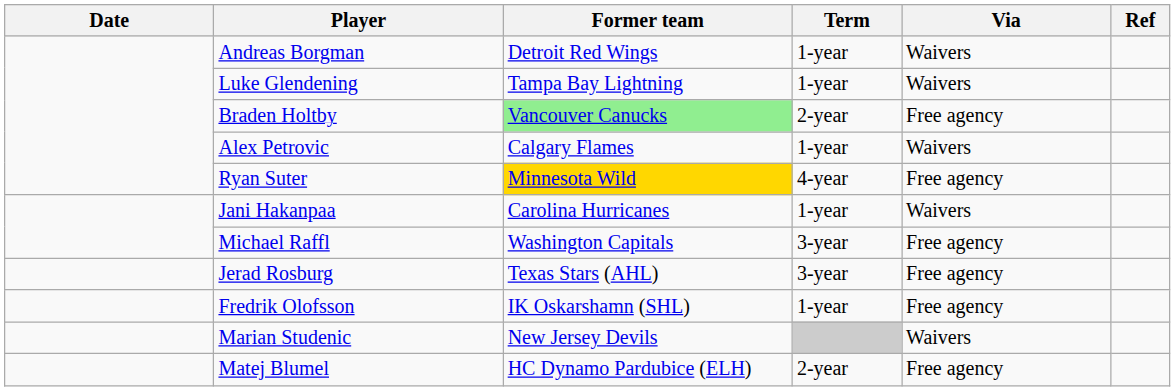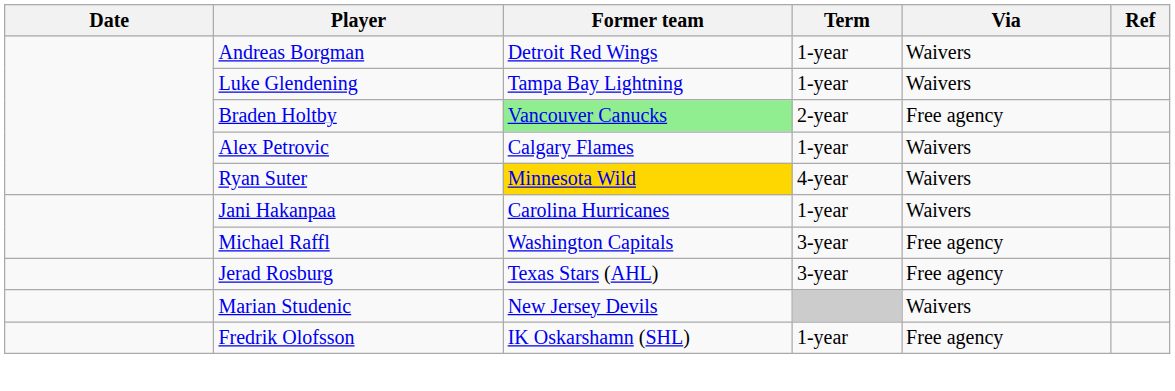 <table class="wikitable">
 <tr style="background:#ddd; text-align:center;">
 <th style="width: 10em;">Date</th>
 <th style="width: 14em;">Player</th>
 <th style="width: 14em;">Former team</th>
 <th style="width: 5em;">Term</th>
 <th style="width: 10em;">Via</th>
 <th style="width: 2.5em;">Ref</th>
 </tr>
 <tr>
 <td rowspan=5></td>
 <td><a href='#'>Andreas Borgman</a></td>
 <td><a href='#'>Detroit Red Wings</a></td>
 <td>1-year</td>
 <td>Waivers</td>
 <td></td>
 </tr>
 <tr>
 <td><a href='#'>Luke Glendening</a></td>
 <td><a href='#'>Tampa Bay Lightning</a></td>
 <td>1-year</td>
 <td>Waivers</td>
 <td></td>
 </tr>
 <tr>
 <td><a href='#'>Braden Holtby</a></td>
 <td style="background: lightgreen;"><a href='#'>Vancouver Canucks</a></td>
 <td>2-year</td>
 <td>Free agency</td>
 <td></td>
 </tr>
 <tr>
 <td><a href='#'>Alex Petrovic</a></td>
 <td><a href='#'>Calgary Flames</a></td>
 <td>1-year</td>
 <td>Waivers</td>
 <td></td>
 </tr>
 <tr>
 <td><a href='#'>Ryan Suter</a></td>
 <td style="background: gold;"><a href='#'>Minnesota Wild</a></td>
 <td>4-year</td>
-<td>Free agency</td>
+<td>Waivers</td>
 <td></td>
 </tr>
 <tr>
 <td rowspan=2></td>
 <td><a href='#'>Jani Hakanpaa</a></td>
 <td><a href='#'>Carolina Hurricanes</a></td>
 <td>1-year</td>
 <td>Waivers</td>
 <td></td>
 </tr>
 <tr>
 <td><a href='#'>Michael Raffl</a></td>
 <td><a href='#'>Washington Capitals</a></td>
 <td>3-year</td>
 <td>Free agency</td>
 <td></td>
 </tr>
 <tr>
 <td></td>
 <td><a href='#'>Jerad Rosburg</a></td>
 <td><a href='#'>Texas Stars</a> (<a href='#'>AHL</a>)</td>
 <td>3-year</td>
 <td>Free agency</td>
 <td></td>
 </tr>
 <tr>
 <td></td>
-<td><a href='#'>Fredrik Olofsson</a></td>
-<td><a href='#'>IK Oskarshamn</a> (<a href='#'>SHL</a>)</td>
-<td>1-year</td>
-<td>Free agency</td>
-<td></td>
-</tr>
-<tr>
-<td></td>
 <td><a href='#'>Marian Studenic</a></td>
 <td><a href='#'>New Jersey Devils</a></td>
 <td style="background:#ccc;"></td>
 <td>Waivers</td>
 <td></td>
 </tr>
 <tr>
 <td></td>
-<td><a href='#'>Matej Blumel</a></td>
-<td><a href='#'>HC Dynamo Pardubice</a> (<a href='#'>ELH</a>)</td>
-<td>2-year</td>
+<td><a href='#'>Fredrik Olofsson</a></td>
+<td><a href='#'>IK Oskarshamn</a> (<a href='#'>SHL</a>)</td>
+<td>1-year</td>
 <td>Free agency</td>
 <td></td>
 </tr>
 </table>
